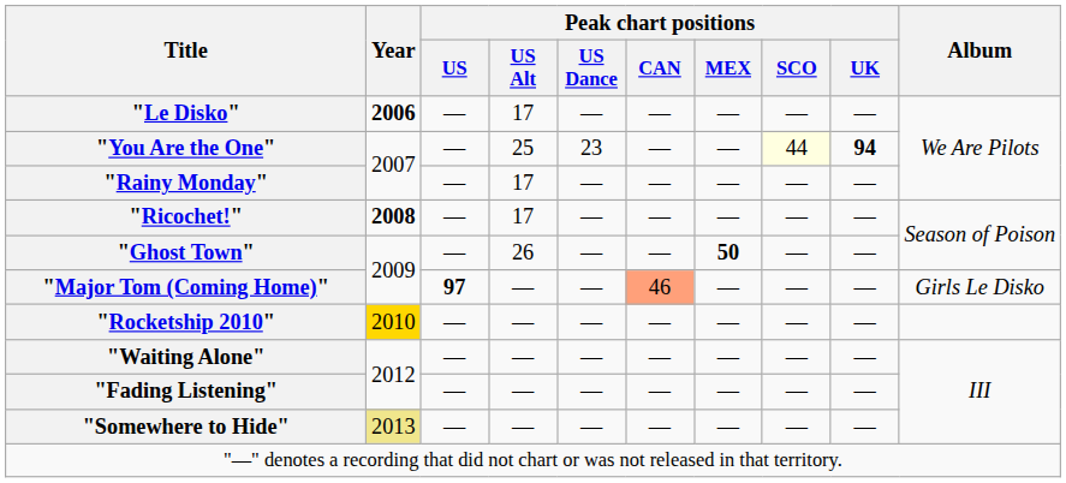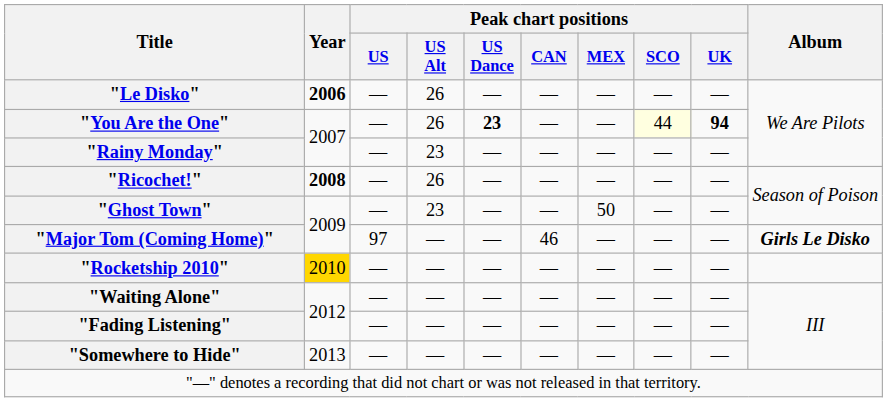 <table class="wikitable plainrowheaders" style="text-align:center;">
 <tr>
 <th scope="col" rowspan="2" style="width:16em;">Title</th>
 <th scope="col" rowspan="2">Year</th>
 <th scope="col" colspan="7">Peak chart positions</th>
 <th scope="col" rowspan="2">Album</th>
 </tr>
 <tr>
 <th scope="col" style="width:3em;font-size:90%;"><a href='#'>US</a><br></th>
 <th scope="col" style="width:3em;font-size:90%;"><a href='#'>US<br>Alt</a><br></th>
 <th scope="col" style="width:3em;font-size:90%;"><a href='#'>US<br>Dance</a><br></th>
 <th scope="col" style="width:3em;font-size:90%;"><a href='#'>CAN</a><br></th>
 <th scope="col" style="width:3em;font-size:90%;"><a href='#'>MEX</a><br></th>
 <th scope="col" style="width:3em;font-size:90%;"><a href='#'>SCO</a><br></th>
 <th scope="col" style="width:3em;font-size:90%;"><a href='#'>UK</a><br></th>
 </tr>
 <tr>
 <th scope="row">"<a href='#'>Le Disko</a>"</th>
 <td><strong>2006</strong></td>
 <td>—</td>
-<td>17</td>
+<td>26</td>
 <td>—</td>
 <td>—</td>
 <td>—</td>
 <td>—</td>
 <td>—</td>
 <td rowspan="3"><em>We Are Pilots</em></td>
 </tr>
 <tr>
 <th scope="row">"<a href='#'>You Are the One</a>"</th>
 <td rowspan="2">2007</td>
 <td>—</td>
-<td>25</td>
-<td>23</td>
+<td>26</td>
+<td><strong>23</strong></td>
 <td>—</td>
 <td>—</td>
 <td style="background: lightyellow;">44</td>
 <td><strong>94</strong></td>
 </tr>
 <tr>
 <th scope="row">"<a href='#'>Rainy Monday</a>"</th>
 <td>—</td>
-<td>17</td>
+<td>23</td>
 <td>—</td>
 <td>—</td>
 <td>—</td>
 <td>—</td>
 <td>—</td>
 </tr>
 <tr>
 <th scope="row">"<a href='#'>Ricochet!</a>"</th>
 <td><strong>2008</strong></td>
 <td>—</td>
-<td>17</td>
+<td>26</td>
 <td>—</td>
 <td>—</td>
 <td>—</td>
 <td>—</td>
 <td>—</td>
 <td rowspan="2"><em>Season of Poison</em></td>
 </tr>
 <tr>
 <th scope="row">"<a href='#'>Ghost Town</a>"</th>
 <td rowspan="2">2009</td>
 <td>—</td>
-<td>26</td>
+<td>23</td>
 <td>—</td>
 <td>—</td>
-<td><strong>50</strong></td>
+<td>50</td>
 <td>—</td>
 <td>—</td>
 </tr>
 <tr>
 <th scope="row">"<a href='#'>Major Tom (Coming Home)</a>"</th>
-<td><strong>97</strong></td>
+<td>97</td>
 <td>—</td>
 <td>—</td>
-<td style="background: lightsalmon;">46</td>
+<td>46</td>
 <td>—</td>
 <td>—</td>
 <td>—</td>
-<td><em>Girls Le Disko</em></td>
+<td><strong><em>Girls Le Disko</em></strong></td>
 </tr>
 <tr>
 <th scope="row">"<a href='#'>Rocketship 2010</a>"</th>
 <td style="background: gold;">2010</td>
 <td>—</td>
 <td>—</td>
 <td>—</td>
 <td>—</td>
 <td>—</td>
 <td>—</td>
 <td>—</td>
 <td></td>
 </tr>
 <tr>
 <th scope="row">"Waiting Alone"</th>
 <td rowspan="2">2012</td>
 <td>—</td>
 <td>—</td>
 <td>—</td>
 <td>—</td>
 <td>—</td>
 <td>—</td>
 <td>—</td>
 <td rowspan="3"><em>III</em></td>
 </tr>
 <tr>
 <th scope="row">"Fading Listening"</th>
 <td>—</td>
 <td>—</td>
 <td>—</td>
 <td>—</td>
 <td>—</td>
 <td>—</td>
 <td>—</td>
 </tr>
 <tr>
 <th scope="row">"Somewhere to Hide"</th>
-<td style="background: khaki;">2013</td>
+<td>2013</td>
 <td>—</td>
 <td>—</td>
 <td>—</td>
 <td>—</td>
 <td>—</td>
 <td>—</td>
 <td>—</td>
 </tr>
 <tr>
 <td colspan="14" style="font-size:90%">"—" denotes a recording that did not chart or was not released in that territory.</td>
 </tr>
 </table>
